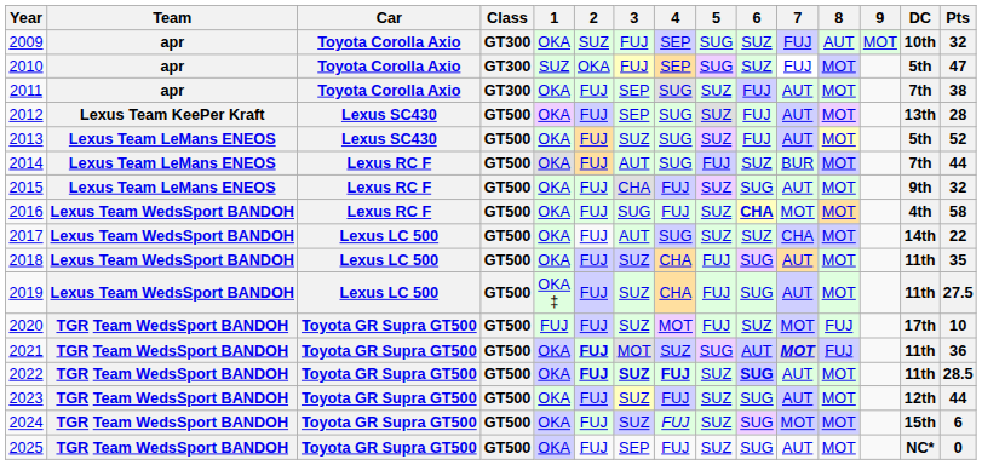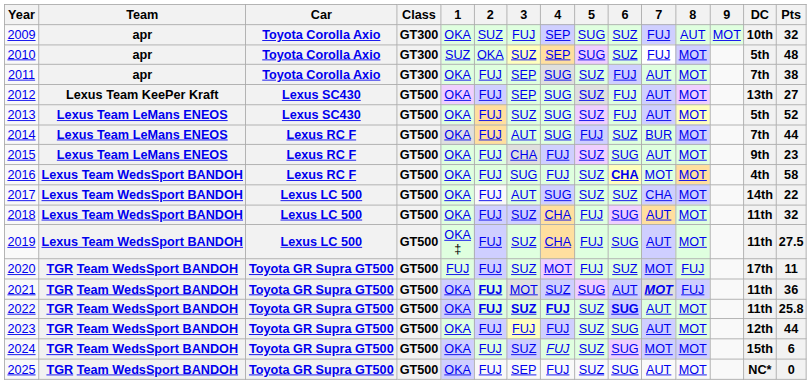 <table class="wikitable" style="text-align:center; font-size:90%">
 <tr>
 <th>Year</th>
 <th>Team</th>
 <th>Car</th>
 <th>Class</th>
 <th>1</th>
 <th>2</th>
 <th>3</th>
 <th>4</th>
 <th>5</th>
 <th>6</th>
 <th>7</th>
 <th>8</th>
 <th>9</th>
 <th>DC</th>
 <th>Pts</th>
 </tr>
 <tr>
 <td><a href='#'>2009</a></td>
 <th>apr</th>
 <th><a href='#'>Toyota Corolla Axio</a></th>
 <th>GT300</th>
 <td style="background:#DFFFDF;"><a href='#'>OKA</a><br></td>
 <td style="background:#DFFFDF;"><a href='#'>SUZ</a><br></td>
 <td style="background:#DFFFDF;"><a href='#'>FUJ</a><br></td>
 <td style="background:#CFCFFF;"><a href='#'>SEP</a><br></td>
 <td style="background:#DFFFDF;"><a href='#'>SUG</a><br></td>
 <td style="background:#DFFFDF;"><a href='#'>SUZ</a><br></td>
 <td style="background:#CFCFFF;"><a href='#'>FUJ</a><br></td>
 <td style="background:#DFFFDF;"><a href='#'>AUT</a><br></td>
 <td style="background:#DFFFDF;"><a href='#'>MOT</a><br></td>
 <th>10th</th>
 <th>32</th>
 </tr>
 <tr>
 <td><a href='#'>2010</a></td>
 <th>apr</th>
 <th><a href='#'>Toyota Corolla Axio</a></th>
 <th>GT300</th>
 <td style="background:#DFFFDF;"><a href='#'>SUZ</a><br></td>
 <td style="background:#DFFFDF;"><a href='#'>OKA</a><br></td>
-<td style="background:#FFFFBF;"><a href='#'>FUJ</a><br></td>
+<td style="background:#FFFFBF;"><a href='#'>SUZ</a><br></td>
 <td style="background:#FFDF9F;"><a href='#'>SEP</a><br></td>
 <td style="background:#EFCFFF;"><a href='#'>SUG</a><br></td>
 <td style="background:#DFFFDF;"><a href='#'>SUZ</a><br></td>
 <td style="background:#FFFFFF;"><a href='#'>FUJ</a><br></td>
 <td style="background:#CFCFFF;"><a href='#'>MOT</a><br></td>
 <td></td>
 <th>5th</th>
-<th>47</th>
+<th>48</th>
 </tr>
 <tr>
 <td><a href='#'>2011</a></td>
 <th>apr</th>
 <th><a href='#'>Toyota Corolla Axio</a></th>
 <th>GT300</th>
 <td style="background:#DFFFDF;"><a href='#'>OKA</a><br></td>
 <td style="background:#DFFFDF;"><a href='#'>FUJ</a><br></td>
 <td style="background:#DFFFDF;"><a href='#'>SEP</a><br></td>
 <td style="background:#DFDFDF;"><a href='#'>SUG</a><br></td>
 <td style="background:#DFFFDF;"><a href='#'>SUZ</a><br></td>
 <td style="background:#CFCFFF;"><a href='#'>FUJ</a><br></td>
 <td style="background:#DFFFDF;"><a href='#'>AUT</a><br></td>
 <td style="background:#DFFFDF;"><a href='#'>MOT</a><br></td>
 <td></td>
 <th>7th</th>
 <th>38</th>
 </tr>
 <tr>
 <td><a href='#'>2012</a></td>
 <th>Lexus Team KeePer Kraft</th>
 <th><a href='#'>Lexus SC430</a></th>
 <th>GT500</th>
 <td style="background:#EFCFFF;"><a href='#'>OKA</a><br></td>
 <td style="background:#CFCFFF;"><a href='#'>FUJ</a><br></td>
 <td style="background:#DFFFDF;"><a href='#'>SEP</a><br></td>
 <td style="background:#DFFFDF;"><a href='#'>SUG</a><br></td>
 <td style="background:#DFDFDF;"><a href='#'>SUZ</a><br></td>
 <td style="background:#DFFFDF;"><a href='#'>FUJ</a><br></td>
 <td style="background:#CFCFFF;"><a href='#'>AUT</a><br></td>
 <td style="background:#EFCFFF;"><a href='#'>MOT</a><br></td>
 <td></td>
 <th>13th</th>
-<th>28</th>
+<th>27</th>
 </tr>
 <tr>
 <td><a href='#'>2013</a></td>
 <th><a href='#'>Lexus Team LeMans ENEOS</a></th>
 <th><a href='#'>Lexus SC430</a></th>
 <th>GT500</th>
 <td style="background:#DFFFDF;"><a href='#'>OKA</a><br></td>
 <td style="background:#FFDF9F;"><a href='#'>FUJ</a><br></td>
 <td style="background:#DFFFDF;"><a href='#'>SUZ</a><br></td>
 <td style="background:#DFFFDF;"><a href='#'>SUG</a><br></td>
 <td style="background:#EFCFFF;"><a href='#'>SUZ</a><br></td>
 <td style="background:#DFFFDF;"><a href='#'>FUJ</a><br></td>
 <td style="background:#CFCFFF;"><a href='#'>AUT</a><br></td>
 <td style="background:#FFFFBF;"><a href='#'>MOT</a><br></td>
 <td></td>
 <th>5th</th>
 <th>52</th>
 </tr>
 <tr>
 <td><a href='#'>2014</a></td>
 <th><a href='#'>Lexus Team LeMans ENEOS</a></th>
 <th><a href='#'>Lexus RC F</a></th>
 <th>GT500</th>
 <td style="background:#DFDFDF;"><a href='#'>OKA</a><br></td>
 <td style="background:#FFDF9F;"><a href='#'>FUJ</a><br></td>
 <td style="background:#DFFFDF;"><a href='#'>AUT</a><br></td>
 <td style="background:#DFFFDF;"><a href='#'>SUG</a><br></td>
 <td style="background:#CFCFFF;"><a href='#'>FUJ</a><br></td>
 <td style="background:#DFFFDF;"><a href='#'>SUZ</a><br></td>
 <td style="background:#DFFFDF;"><a href='#'>BUR</a><br></td>
 <td style="background:#CFCFFF;"><a href='#'>MOT</a><br></td>
 <td></td>
 <th>7th</th>
 <th>44</th>
 </tr>
 <tr>
 <td><a href='#'>2015</a></td>
 <th><a href='#'>Lexus Team LeMans ENEOS</a></th>
 <th><a href='#'>Lexus RC F</a></th>
 <th>GT500</th>
 <td bgcolor="#DFFFDF"><a href='#'>OKA</a><br></td>
 <td bgcolor="#DFFFDF"><a href='#'>FUJ</a><br></td>
 <td bgcolor="#DFDFDF"><a href='#'>CHA</a><br></td>
 <td bgcolor="#CFCFFF"><a href='#'>FUJ</a><br></td>
 <td bgcolor="#EFCFFF"><a href='#'>SUZ</a><br></td>
 <td bgcolor="#DFFFDF"><a href='#'>SUG</a><br></td>
 <td bgcolor="#DFFFDF"><a href='#'>AUT</a><br></td>
 <td bgcolor="#DFFFDF"><a href='#'>MOT</a><br></td>
 <td></td>
 <th>9th</th>
-<th>32</th>
+<th>23</th>
 </tr>
 <tr>
 <td><a href='#'>2016</a></td>
 <th><a href='#'>Lexus Team WedsSport BANDOH</a></th>
 <th><a href='#'>Lexus RC F</a></th>
 <th>GT500</th>
 <td style="background:#DFFFDF;"><a href='#'>OKA</a><br></td>
 <td style="background:#DFFFDF;"><a href='#'>FUJ</a><br></td>
 <td style="background:#DFFFDF;"><a href='#'>SUG</a><br></td>
 <td style="background:#DFFFDF;"><a href='#'>FUJ</a><br></td>
 <td style="background:#DFFFDF;"><a href='#'>SUZ</a><br></td>
 <td style="background:#FFFFBF;"><strong><a href='#'>CHA</a></strong><br></td>
 <td style="background:#DFFFDF;"><a href='#'>MOT</a><br></td>
 <td style="background:#FFDF9F;"><a href='#'>MOT</a><br></td>
 <td></td>
 <th>4th</th>
 <th>58</th>
 </tr>
 <tr>
 <td><a href='#'>2017</a></td>
 <th><a href='#'>Lexus Team WedsSport BANDOH</a></th>
 <th><a href='#'>Lexus LC 500</a></th>
 <th>GT500</th>
 <td style="background:#DFFFDF;"><a href='#'>OKA</a><br></td>
 <td><a href='#'>FUJ</a></td>
 <td style="background:#DFFFDF;"><a href='#'>AUT</a><br></td>
 <td style="background:#CFCFFF;"><a href='#'>SUG</a><br></td>
 <td style="background:#DFFFDF;"><a href='#'>SUZ</a><br></td>
 <td style="background:#DFFFDF;"><a href='#'>SUZ</a><br></td>
 <td style="background:#CFCFFF;"><a href='#'>CHA</a><br></td>
 <td style="background:#CFCFFF;"><a href='#'>MOT</a><br></td>
 <td></td>
 <th>14th</th>
 <th>22</th>
 </tr>
 <tr>
 <td><a href='#'>2018</a></td>
 <th><a href='#'>Lexus Team WedsSport BANDOH</a></th>
 <th><a href='#'>Lexus LC 500</a></th>
 <th>GT500</th>
 <td style="background:#DFFFDF;"><a href='#'>OKA</a><br></td>
 <td style="background:#CFCFFF;"><a href='#'>FUJ</a><br></td>
 <td style="background:#CFCFFF;"><a href='#'>SUZ</a><br></td>
 <td style="background:#FFDF9F;"><a href='#'>CHA</a><br></td>
 <td style="background:#DFFFDF;"><a href='#'>FUJ</a><br></td>
 <td style="background:#EFCFFF;"><a href='#'>SUG</a><br></td>
 <td style="background:#FFDF9F;"><a href='#'>AUT</a><br></td>
 <td style="background:#DFFFDF;"><a href='#'>MOT</a><br></td>
 <td></td>
 <th>11th</th>
-<th>35</th>
+<th>32</th>
 </tr>
 <tr>
 <td><a href='#'>2019</a></td>
 <th><a href='#'>Lexus Team WedsSport BANDOH</a></th>
 <th><a href='#'>Lexus LC 500</a></th>
 <th>GT500</th>
 <td style="background:#DFFFDF;"><a href='#'>OKA</a><br>‡</td>
 <td style="background:#CFCFFF;"><a href='#'>FUJ</a><br></td>
 <td style="background:#DFFFDF;"><a href='#'>SUZ</a><br></td>
 <td style="background:#FFDF9F;"><a href='#'>CHA</a><br></td>
 <td style="background:#DFFFDF;"><a href='#'>FUJ</a><br></td>
 <td style="background:#DFFFDF;"><a href='#'>SUG</a><br></td>
 <td style="background:#CFCFFF;"><a href='#'>AUT</a><br></td>
 <td style="background:#DFFFDF;"><a href='#'>MOT</a><br></td>
 <td></td>
 <th>11th</th>
 <th>27.5</th>
 </tr>
 <tr>
 <td><a href='#'>2020</a></td>
 <th><a href='#'>TGR</a> <a href='#'>Team WedsSport BANDOH</a></th>
 <th><a href='#'>Toyota GR Supra GT500</a></th>
 <th>GT500</th>
 <td style="background:#DFFFDF;"><a href='#'>FUJ</a><br></td>
 <td style="background:#CFCFFF;"><a href='#'>FUJ</a><br></td>
 <td style="background:#DFFFDF;"><a href='#'>SUZ</a><br></td>
 <td style="background:#EFCFFF;"><a href='#'>MOT</a><br></td>
 <td style="background:#DFFFDF;"><a href='#'>FUJ</a><br></td>
 <td style="background:#DFFFDF;"><a href='#'>SUZ</a><br></td>
 <td style="background:#CFCFFF;"><a href='#'>MOT</a><br></td>
 <td style="background:#DFFFDF;"><a href='#'>FUJ</a><br></td>
 <td></td>
 <th>17th</th>
-<th>10</th>
+<th>11</th>
 </tr>
 <tr>
 <td><a href='#'>2021</a></td>
 <th><a href='#'>TGR</a> <a href='#'>Team WedsSport BANDOH</a></th>
 <th><a href='#'>Toyota GR Supra GT500</a></th>
 <th>GT500</th>
 <td style="background:#CFCFFF;"><a href='#'>OKA</a><br></td>
 <td style="background:#dfffdf;"><strong><a href='#'>FUJ</a></strong><br></td>
 <td style="background:#dfdfdf;"><a href='#'>MOT</a><br></td>
 <td style="background:#cfcfff;"><a href='#'>SUZ</a><br></td>
 <td style="background:#efcfff;"><a href='#'>SUG</a><br></td>
 <td style="background:#cfcfff;"><a href='#'>AUT</a><br></td>
 <td style="background:#dfdfdf;"><a href='#'><strong><em>MOT</em></strong></a><br></td>
 <td style="background:#CFCFFF;"><a href='#'>FUJ</a><br></td>
 <td></td>
 <th>11th</th>
 <th>36</th>
 </tr>
 <tr>
 <td><a href='#'>2022</a></td>
 <th><a href='#'>TGR</a> <a href='#'>Team WedsSport BANDOH</a></th>
 <th><a href='#'>Toyota GR Supra GT500</a></th>
 <th>GT500</th>
 <td style="background:#CFCFFF;"><a href='#'>OKA</a><br></td>
 <td style="background:#DFFFDF;"><strong><a href='#'>FUJ</a></strong><br></td>
 <td style="background:#DFFFDF;"><a href='#'><strong>SUZ</strong></a><br></td>
 <td style="background:#DFFFDF;"><strong><a href='#'>FUJ</a></strong><br></td>
 <td style="background:#DFFFDF;"><a href='#'>SUZ</a><br></td>
 <td style="background:#CFCFFF;"><a href='#'><strong>SUG</strong></a><br></td>
 <td style="background:#DFFFDF;"><a href='#'>AUT</a><br></td>
 <td style="background:#DFFFDF;"><a href='#'>MOT</a><br></td>
 <td></td>
 <th>11th</th>
-<th>28.5</th>
+<th>25.8</th>
 </tr>
 <tr>
 <td><a href='#'>2023</a></td>
 <th><a href='#'>TGR</a> <a href='#'>Team WedsSport BANDOH</a></th>
 <th><a href='#'>Toyota GR Supra GT500</a></th>
 <th>GT500</th>
 <td style="background:#DFFFDF;"><a href='#'>OKA</a><br></td>
 <td style="background:#CFCFFF;"><a href='#'>FUJ</a><br></td>
-<td style="background:#FFFFBF;"><a href='#'>SUZ</a><br></td>
+<td style="background:#FFFFBF;"><a href='#'>FUJ</a><br></td>
 <td style="background:#CFCFFF;"><a href='#'>FUJ</a><br></td>
 <td style="background:#DFFFDF;"><a href='#'>SUZ</a><br></td>
 <td style="background:#DFFFDF;"><a href='#'>SUG</a><br></td>
 <td style="background:#CFCFFF;"><a href='#'>AUT</a><br></td>
 <td style="background:#DFFFDF;"><a href='#'>MOT</a><br></td>
 <td></td>
 <th>12th</th>
 <th>44</th>
 </tr>
 <tr>
 <td><a href='#'>2024</a></td>
 <th><a href='#'>TGR</a> <a href='#'>Team WedsSport BANDOH</a></th>
 <th><a href='#'>Toyota GR Supra GT500</a></th>
 <th>GT500</th>
 <td style="background:#CFCFFF;"><a href='#'>OKA</a><br></td>
 <td style="background:#DFFFDF;"><a href='#'>FUJ</a><br></td>
 <td style="background:#CFCFFF;"><a href='#'>SUZ</a><br></td>
 <td style="background:#DFFFDF;"><em><a href='#'>FUJ</a></em><br></td>
 <td style="background:#DFFFDF;"><a href='#'>SUZ</a><br></td>
 <td style="background:#EFCFFF;"><a href='#'>SUG</a><br></td>
 <td style="background:#CFCFFF;"><a href='#'>MOT</a><br></td>
 <td style="background:#CFCFFF;"><a href='#'>MOT</a><br></td>
 <td></td>
 <th>15th</th>
 <th>6</th>
 </tr>
 <tr>
 <td><a href='#'>2025</a></td>
 <th><a href='#'>TGR</a> <a href='#'>Team WedsSport BANDOH</a></th>
 <th><a href='#'>Toyota GR Supra GT500</a></th>
 <th>GT500</th>
 <td style="background:#CFCFFF;"><a href='#'>OKA</a><br></td>
 <td style="background:#;"><a href='#'>FUJ</a><br></td>
 <td style="background:#;"><a href='#'>SEP</a><br></td>
 <td style="background:#;"><a href='#'>FUJ</a><br></td>
 <td style="background:#;"><a href='#'>SUZ</a><br></td>
 <td style="background:#;"><a href='#'>SUG</a><br></td>
 <td style="background:#;"><a href='#'>AUT</a><br></td>
 <td style="background:#;"><a href='#'>MOT</a><br></td>
 <td></td>
 <th>NC*</th>
 <th>0</th>
 </tr>
 </table>
